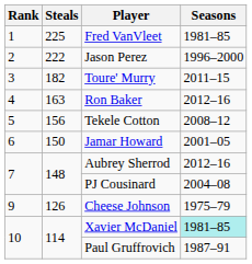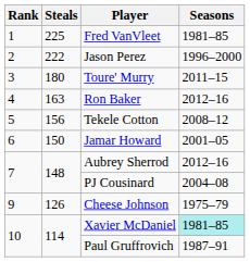 <table class="wikitable">
 <tr>
 <th>Rank</th>
 <th>Steals</th>
 <th>Player</th>
 <th>Seasons</th>
 </tr>
 <tr>
 <td>1</td>
 <td>225</td>
 <td><a href='#'>Fred VanVleet</a></td>
 <td>1981–85</td>
 </tr>
 <tr>
 <td>2</td>
 <td>222</td>
 <td>Jason Perez</td>
 <td>1996–2000</td>
 </tr>
 <tr>
 <td>3</td>
-<td>182</td>
+<td>180</td>
 <td><a href='#'>Toure' Murry</a></td>
 <td>2011–15</td>
 </tr>
 <tr>
 <td>4</td>
 <td>163</td>
 <td><a href='#'>Ron Baker</a></td>
 <td>2012–16</td>
 </tr>
 <tr>
 <td>5</td>
 <td>156</td>
 <td>Tekele Cotton</td>
 <td>2008–12</td>
 </tr>
 <tr>
 <td>6</td>
 <td>150</td>
 <td><a href='#'>Jamar Howard</a></td>
 <td>2001–05</td>
 </tr>
 <tr>
 <td rowspan=2>7</td>
 <td rowspan=2>148</td>
 <td>Aubrey Sherrod</td>
 <td>2012–16</td>
 </tr>
 <tr>
 <td>PJ Cousinard</td>
 <td>2004–08</td>
 </tr>
 <tr>
 <td>9</td>
 <td>126</td>
 <td><a href='#'>Cheese Johnson</a></td>
 <td>1975–79</td>
 </tr>
 <tr>
 <td rowspan=2>10</td>
 <td rowspan=2>114</td>
 <td><a href='#'>Xavier McDaniel</a></td>
 <td style="background: paleturquoise;">1981–85</td>
 </tr>
 <tr>
 <td>Paul Gruffrovich</td>
 <td>1987–91</td>
 </tr>
 </table>
